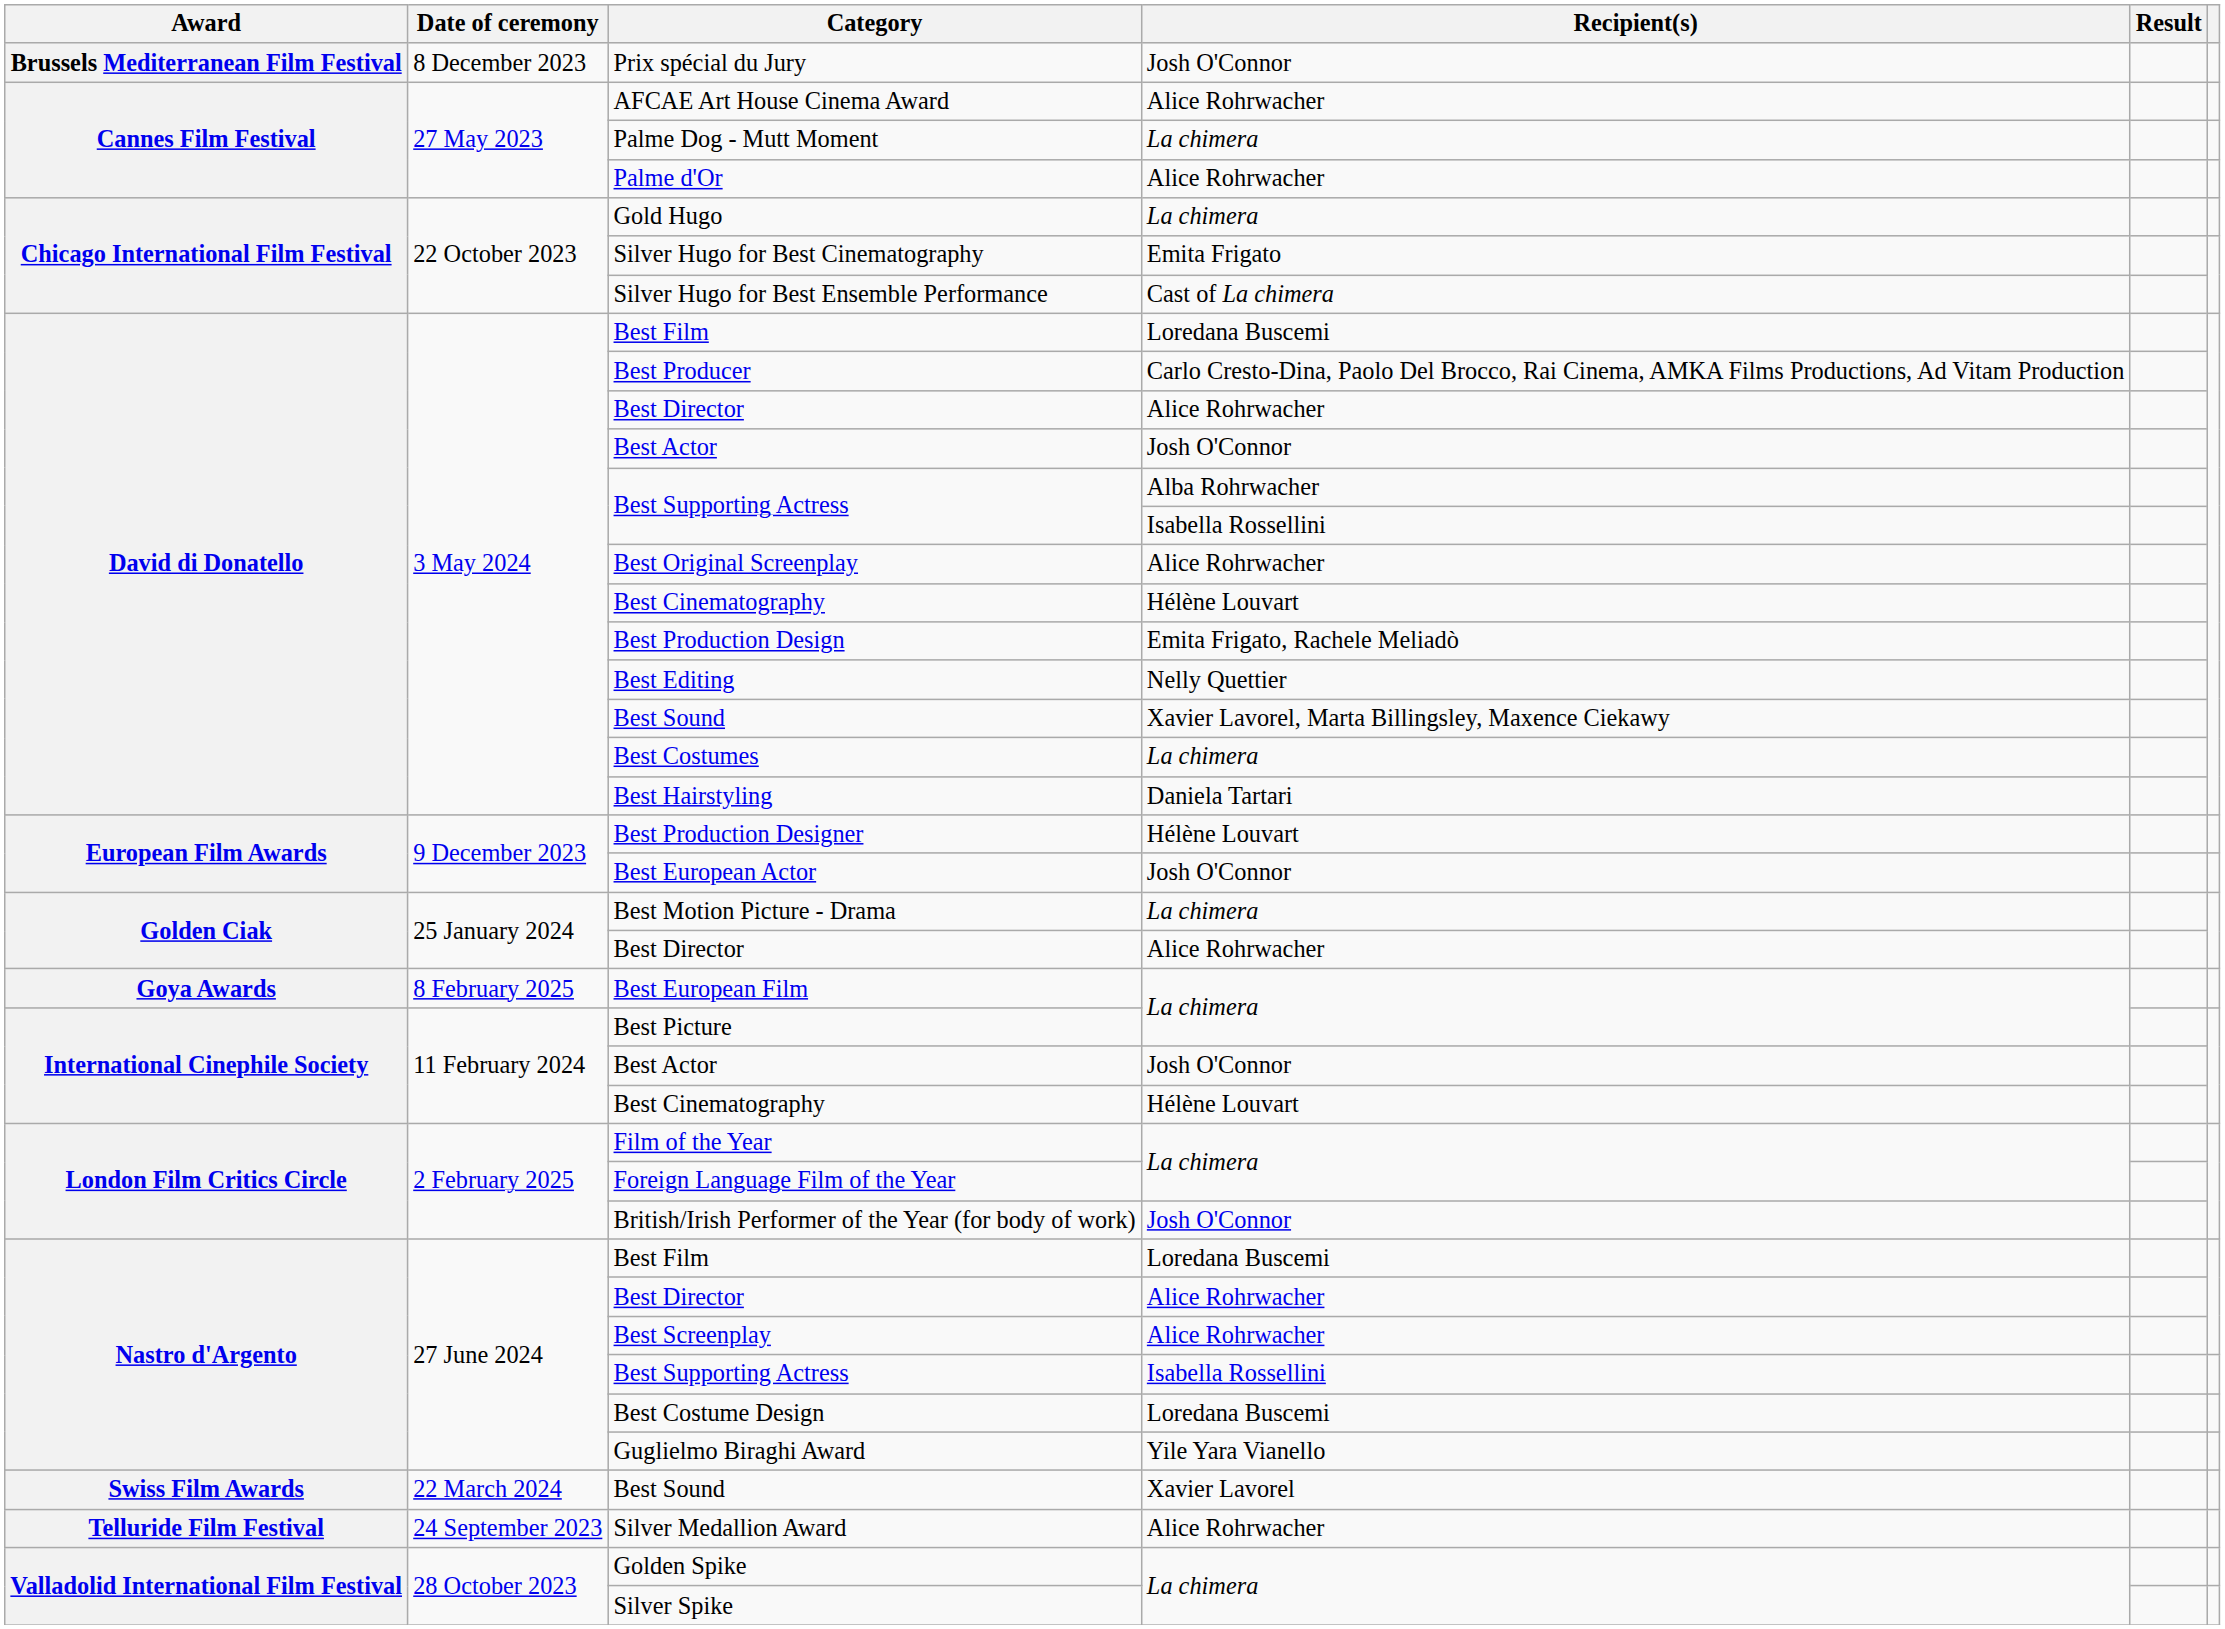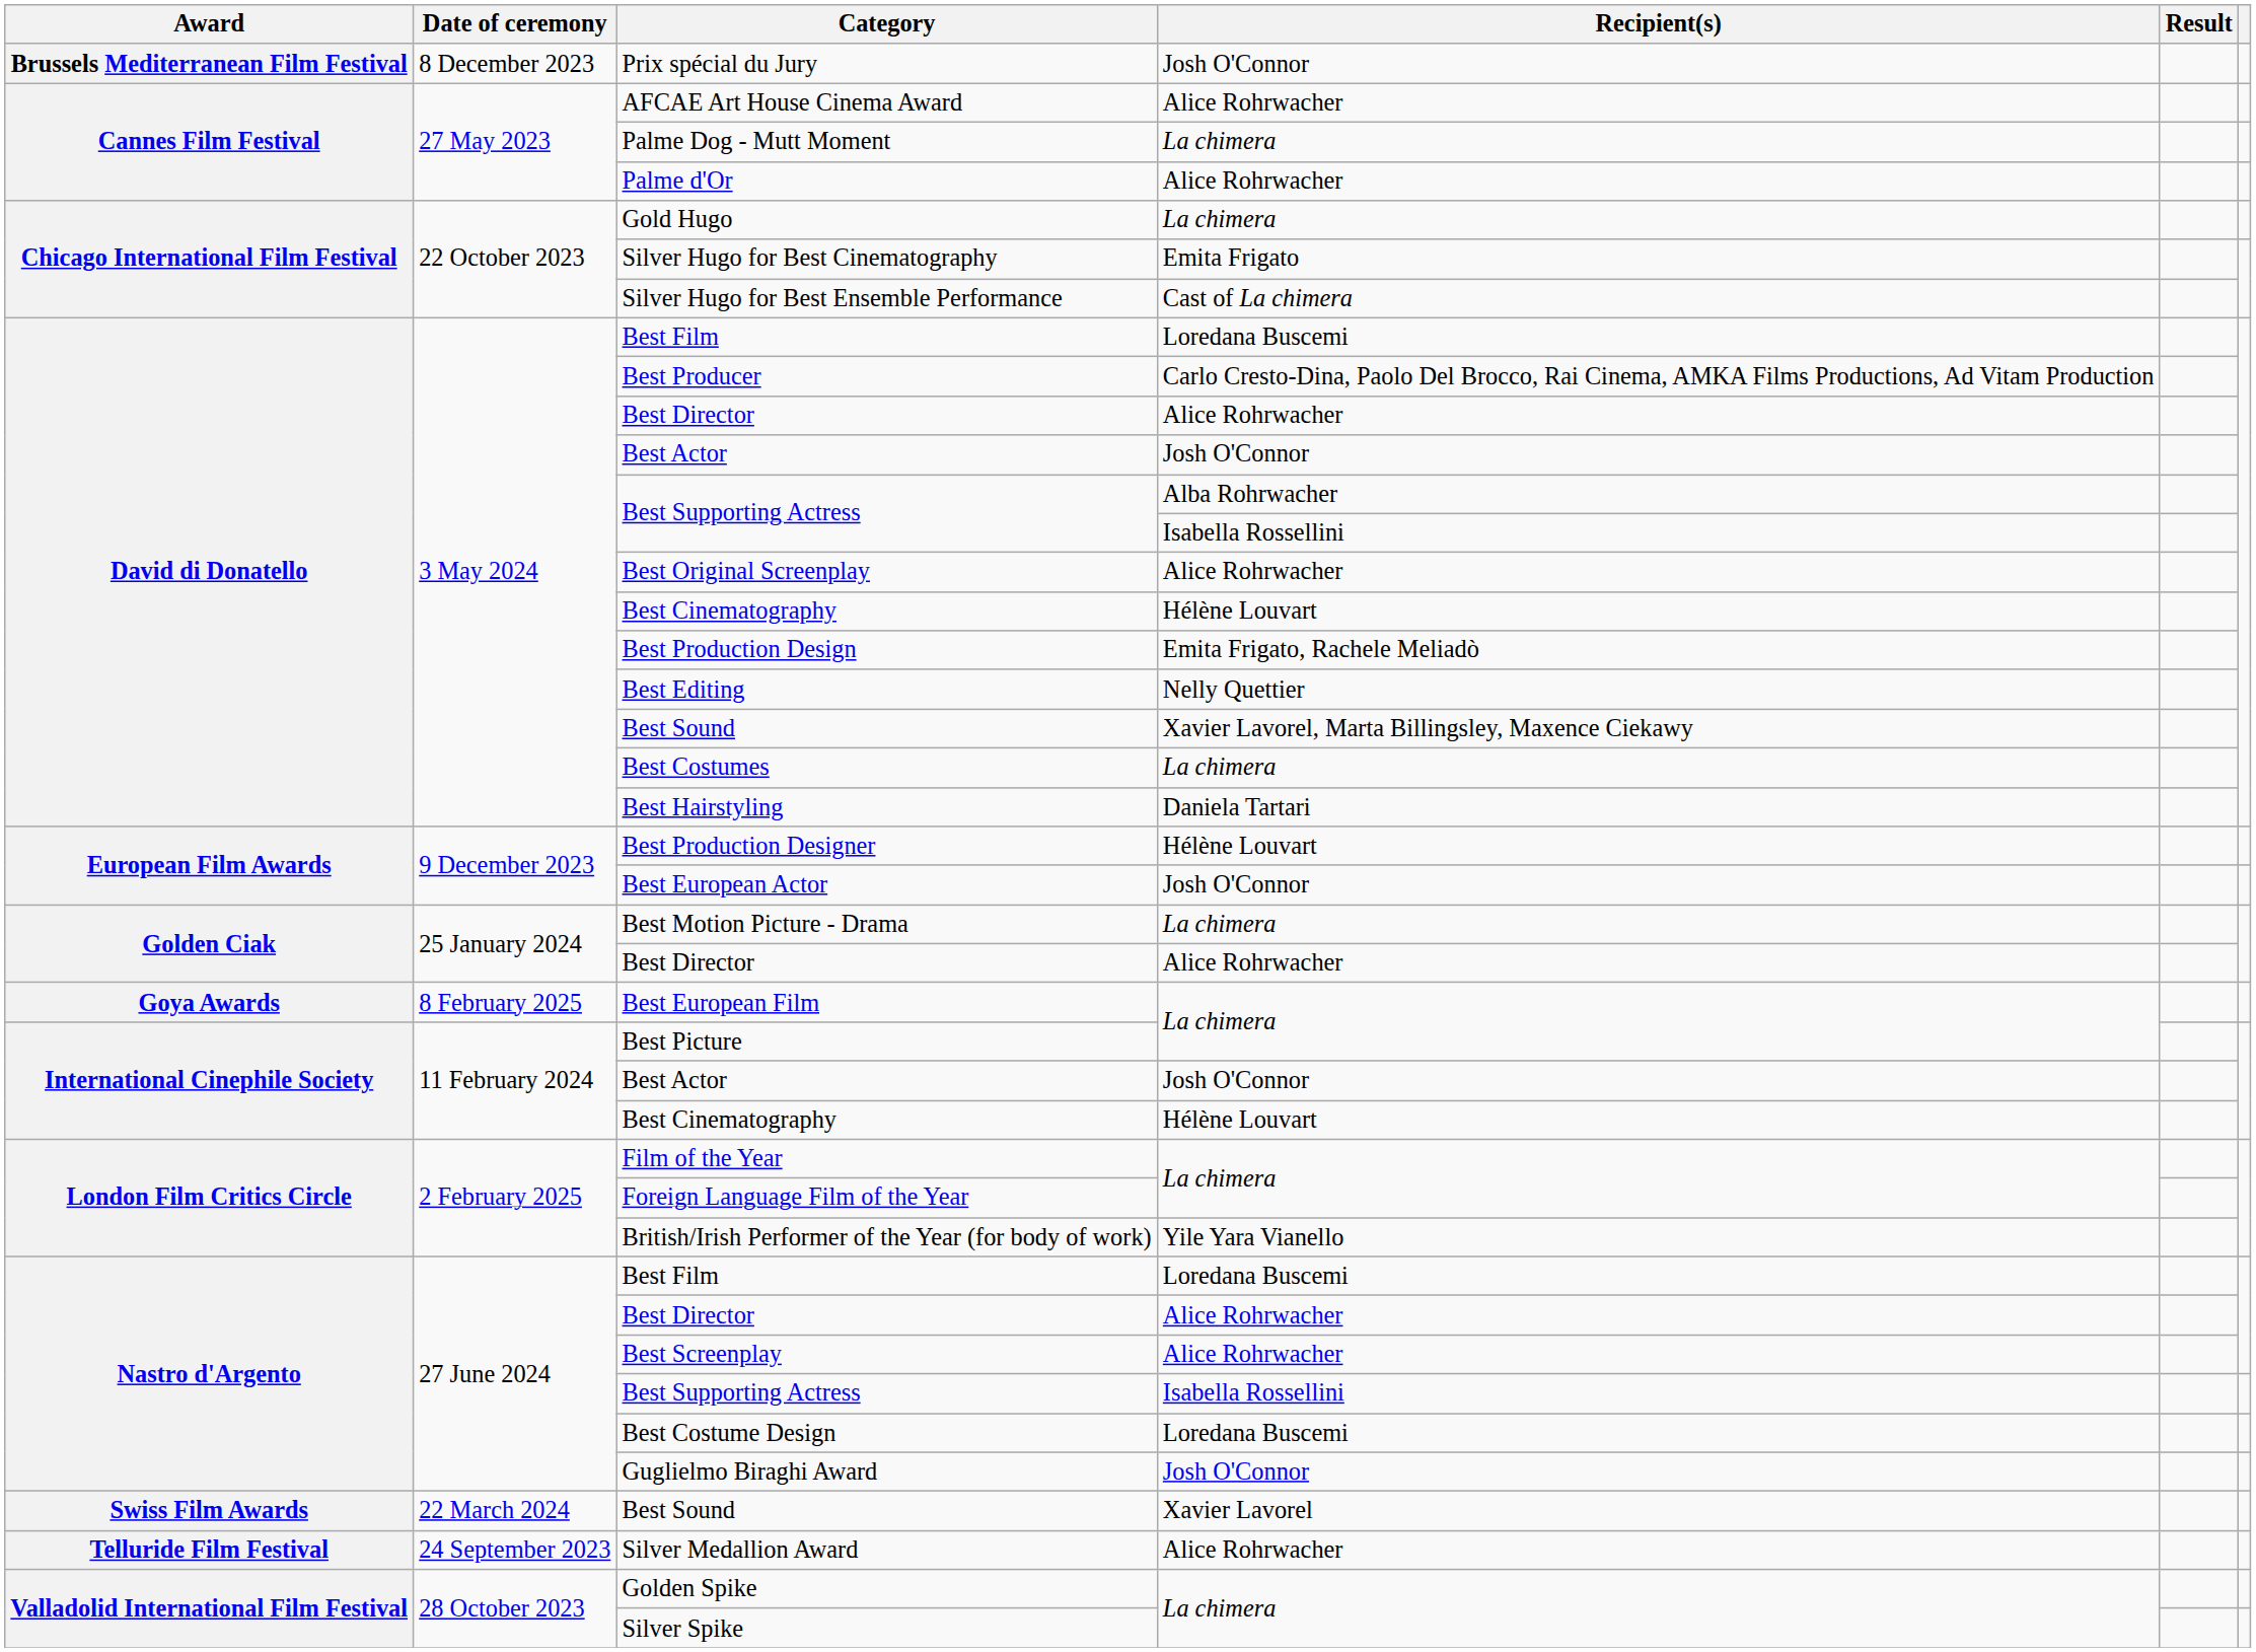 <table class="wikitable sortable plainrowheaders">
 <tr>
 <th scope="col">Award</th>
 <th scope="col">Date of ceremony</th>
 <th scope="col">Category</th>
 <th scope="col">Recipient(s)</th>
 <th scope="col">Result</th>
 <th scope="col" class="unsortable"></th>
 </tr>
 <tr>
 <th scope="row">Brussels <a href='#'>Mediterranean Film Festival</a></th>
 <td>8 December 2023</td>
 <td>Prix spécial du Jury</td>
 <td>Josh O'Connor</td>
 <td></td>
 <td align="center"></td>
 </tr>
 <tr>
 <th scope="row" rowspan="3"><a href='#'>Cannes Film Festival</a></th>
 <td rowspan="3"><a href='#'>27 May 2023</a></td>
 <td>AFCAE Art House Cinema Award</td>
 <td>Alice Rohrwacher</td>
 <td></td>
 <td align="center"></td>
 </tr>
 <tr>
 <td>Palme Dog - Mutt Moment</td>
 <td><em>La chimera</em></td>
 <td></td>
 <td align="center"></td>
 </tr>
 <tr>
 <td><a href='#'>Palme d'Or</a></td>
 <td>Alice Rohrwacher</td>
 <td></td>
 <td align="center"></td>
 </tr>
 <tr>
 <th rowspan="3" scope="row"><a href='#'>Chicago International Film Festival</a></th>
 <td rowspan="3">22 October 2023</td>
 <td>Gold Hugo</td>
 <td><em>La chimera</em></td>
 <td></td>
 <td align="center"></td>
 </tr>
 <tr>
 <td>Silver Hugo for Best Cinematography</td>
 <td>Emita Frigato</td>
 <td></td>
 <td rowspan="2" align="center"></td>
 </tr>
 <tr>
 <td>Silver Hugo for Best Ensemble Performance</td>
 <td>Cast of <em>La chimera</em></td>
 <td></td>
 </tr>
 <tr>
 <th rowspan="13" scope="row"><a href='#'>David di Donatello</a></th>
 <td rowspan="13"><a href='#'>3 May 2024</a></td>
 <td><a href='#'>Best Film</a></td>
 <td>Loredana Buscemi</td>
 <td></td>
 <td rowspan="13" align="center"></td>
 </tr>
 <tr>
 <td><a href='#'>Best Producer</a></td>
 <td>Carlo Cresto-Dina, Paolo Del Brocco, Rai Cinema, AMKA Films Productions,  Ad Vitam Production</td>
 <td></td>
 </tr>
 <tr>
 <td><a href='#'>Best Director</a></td>
 <td>Alice Rohrwacher</td>
 <td></td>
 </tr>
 <tr>
 <td><a href='#'>Best Actor</a></td>
 <td>Josh O'Connor</td>
 <td></td>
 </tr>
 <tr>
 <td rowspan="2"><a href='#'>Best Supporting Actress</a></td>
 <td>Alba Rohrwacher</td>
 <td></td>
 </tr>
 <tr>
 <td>Isabella Rossellini</td>
 <td></td>
 </tr>
 <tr>
 <td><a href='#'>Best Original Screenplay</a></td>
 <td>Alice Rohrwacher</td>
 <td></td>
 </tr>
 <tr>
 <td><a href='#'>Best Cinematography</a></td>
 <td>Hélène Louvart</td>
 <td></td>
 </tr>
 <tr>
 <td><a href='#'>Best Production Design</a></td>
 <td>Emita Frigato, Rachele Meliadò</td>
 <td></td>
 </tr>
 <tr>
 <td><a href='#'>Best Editing</a></td>
 <td>Nelly Quettier</td>
 <td></td>
 </tr>
 <tr>
 <td><a href='#'>Best Sound</a></td>
 <td>Xavier Lavorel, Marta Billingsley, Maxence Ciekawy</td>
 <td></td>
 </tr>
 <tr>
 <td><a href='#'>Best Costumes</a></td>
 <td><em>La chimera</em></td>
 <td></td>
 </tr>
 <tr>
 <td><a href='#'>Best Hairstyling</a></td>
 <td>Daniela Tartari</td>
 <td></td>
 </tr>
 <tr>
 <th rowspan="2"  scope="row"><a href='#'>European Film Awards</a></th>
 <td rowspan="2"><a href='#'>9 December 2023</a></td>
 <td><a href='#'>Best Production Designer</a></td>
 <td>Hélène Louvart</td>
 <td></td>
 <td align="center"></td>
 </tr>
 <tr>
 <td><a href='#'>Best European Actor</a></td>
 <td>Josh O'Connor</td>
 <td></td>
 <td align="center"></td>
 </tr>
 <tr>
 <th rowspan="2" scope="row"><a href='#'>Golden Ciak</a></th>
 <td rowspan="2">25 January 2024</td>
 <td>Best Motion Picture - Drama</td>
 <td><em>La chimera</em></td>
 <td></td>
 <td rowspan="2" align="center"></td>
 </tr>
 <tr>
 <td>Best Director</td>
 <td>Alice Rohrwacher</td>
 <td></td>
 </tr>
 <tr>
 <th scope="row"><a href='#'>Goya Awards</a></th>
 <td><a href='#'>8 February 2025</a></td>
 <td><a href='#'>Best European Film</a></td>
 <td rowspan = "2"><em>La chimera</em></td>
 <td></td>
 <td></td>
 </tr>
 <tr>
 <th scope="row" rowspan="3"><a href='#'>International Cinephile Society</a></th>
 <td rowspan="3">11 February 2024</td>
 <td>Best Picture</td>
 <td></td>
 <td align="center" rowspan="3"></td>
 </tr>
 <tr>
 <td>Best Actor</td>
 <td>Josh O'Connor</td>
 <td></td>
 </tr>
 <tr>
 <td>Best Cinematography</td>
 <td>Hélène Louvart</td>
 <td></td>
 </tr>
 <tr>
 <th scope="row" rowspan="3"><a href='#'>London Film Critics Circle</a></th>
 <td rowspan="3"><a href='#'>2 February 2025</a></td>
 <td><a href='#'>Film of the Year</a></td>
 <td rowspan="2"><em>La chimera</em></td>
 <td></td>
 <td rowspan="3" align="center"></td>
 </tr>
 <tr>
 <td><a href='#'>Foreign Language Film of the Year</a></td>
 <td></td>
 </tr>
 <tr>
 <td>British/Irish Performer of the Year (for body of work)</td>
-<td><a href='#'>Josh O'Connor</a></td>
+<td>Yile Yara Vianello</td>
 <td></td>
 </tr>
 <tr>
 <th rowspan="6" scope="row"><a href='#'>Nastro d'Argento</a></th>
 <td rowspan="6">27 June 2024</td>
 <td>Best Film</td>
 <td>Loredana Buscemi</td>
 <td></td>
 <td rowspan="3" align="center"></td>
 </tr>
 <tr>
 <td><a href='#'>Best Director</a></td>
 <td><a href='#'>Alice Rohrwacher</a></td>
 <td></td>
 </tr>
 <tr>
 <td><a href='#'>Best Screenplay</a></td>
 <td><a href='#'>Alice Rohrwacher</a></td>
 <td></td>
 </tr>
 <tr>
 <td><a href='#'>Best Supporting Actress</a></td>
 <td><a href='#'>Isabella Rossellini</a></td>
 <td></td>
 <td align="center"></td>
 </tr>
 <tr>
 <td>Best Costume Design</td>
 <td>Loredana Buscemi</td>
 <td></td>
 <td align="center"></td>
 </tr>
 <tr>
 <td>Guglielmo Biraghi Award</td>
-<td>Yile Yara Vianello</td>
+<td><a href='#'>Josh O'Connor</a></td>
 <td></td>
 <td align="center"></td>
 </tr>
 <tr>
 <th scope="row"><a href='#'>Swiss Film Awards</a></th>
 <td><a href='#'>22 March 2024</a></td>
 <td>Best Sound</td>
 <td>Xavier Lavorel</td>
 <td></td>
 <td align="center"></td>
 </tr>
 <tr>
 <th scope="row"><a href='#'>Telluride Film Festival</a></th>
 <td><a href='#'>24 September 2023</a></td>
 <td>Silver Medallion Award</td>
 <td>Alice Rohrwacher</td>
 <td></td>
 <td align="center"></td>
 </tr>
 <tr>
 <th rowspan="2" scope="row"><a href='#'>Valladolid International Film Festival</a></th>
 <td rowspan="2"><a href='#'>28 October 2023</a></td>
 <td>Golden Spike</td>
 <td rowspan="2"><em>La chimera</em></td>
 <td></td>
 <td align="center"></td>
 </tr>
 <tr>
 <td>Silver Spike</td>
 <td></td>
 <td align="center"></td>
 </tr>
 </table>
